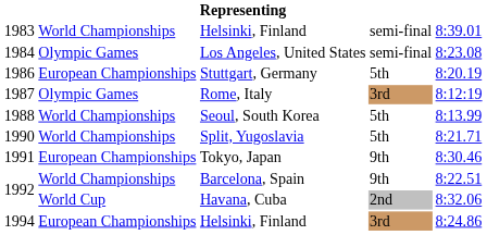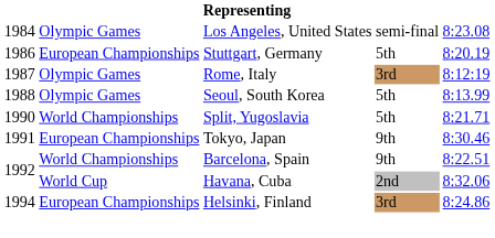 <table>
 <tr>
 <th colspan="5">Representing </th>
-</tr>
-<tr>
-<td>1983</td>
-<td><a href='#'>World Championships</a></td>
-<td><a href='#'>Helsinki</a>, Finland</td>
-<td>semi-final</td>
-<td><a href='#'>8:39.01</a></td>
 </tr>
 <tr>
 <td>1984</td>
 <td><a href='#'>Olympic Games</a></td>
 <td><a href='#'>Los Angeles</a>, United States</td>
 <td>semi-final</td>
 <td><a href='#'>8:23.08</a></td>
 </tr>
 <tr>
 <td>1986</td>
 <td><a href='#'>European Championships</a></td>
 <td><a href='#'>Stuttgart</a>, Germany</td>
 <td>5th</td>
 <td><a href='#'>8:20.19</a></td>
 </tr>
 <tr>
 <td>1987</td>
 <td><a href='#'>Olympic Games</a></td>
 <td><a href='#'>Rome</a>, Italy</td>
 <td bgcolor="cc9966">3rd</td>
 <td><a href='#'>8:12:19</a></td>
 </tr>
 <tr>
 <td>1988</td>
-<td><a href='#'>World Championships</a></td>
+<td><a href='#'>Olympic Games</a></td>
 <td><a href='#'>Seoul</a>, South Korea</td>
 <td>5th</td>
 <td><a href='#'>8:13.99</a></td>
 </tr>
 <tr>
 <td>1990</td>
 <td><a href='#'>World Championships</a></td>
 <td><a href='#'>Split, Yugoslavia</a></td>
 <td>5th</td>
 <td><a href='#'>8:21.71</a></td>
 </tr>
 <tr>
 <td>1991</td>
 <td><a href='#'>European Championships</a></td>
 <td>Tokyo, Japan</td>
 <td>9th</td>
 <td><a href='#'>8:30.46</a></td>
 </tr>
 <tr>
 <td rowspan=2>1992</td>
 <td><a href='#'>World Championships</a></td>
 <td><a href='#'>Barcelona</a>, Spain</td>
 <td>9th</td>
 <td><a href='#'>8:22.51</a></td>
 </tr>
 <tr>
 <td><a href='#'>World Cup</a></td>
 <td><a href='#'>Havana</a>, Cuba</td>
 <td bgcolor="silver">2nd</td>
 <td><a href='#'>8:32.06</a></td>
 </tr>
 <tr>
 <td>1994</td>
 <td><a href='#'>European Championships</a></td>
 <td><a href='#'>Helsinki</a>, Finland</td>
 <td bgcolor="cc9966">3rd</td>
 <td><a href='#'>8:24.86</a></td>
 </tr>
 </table>
